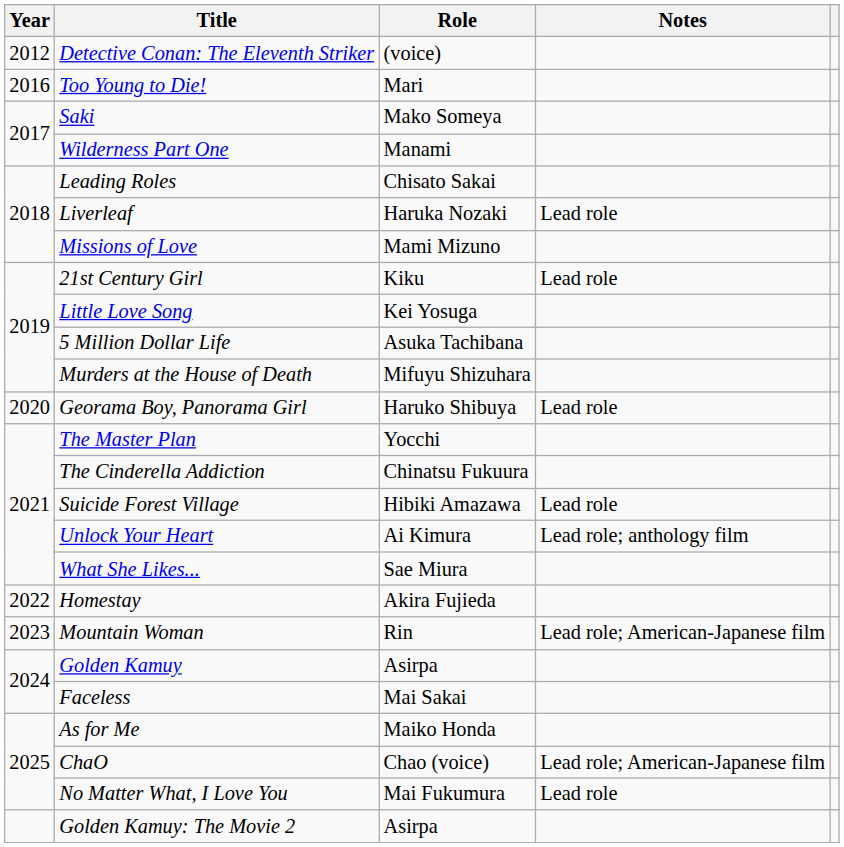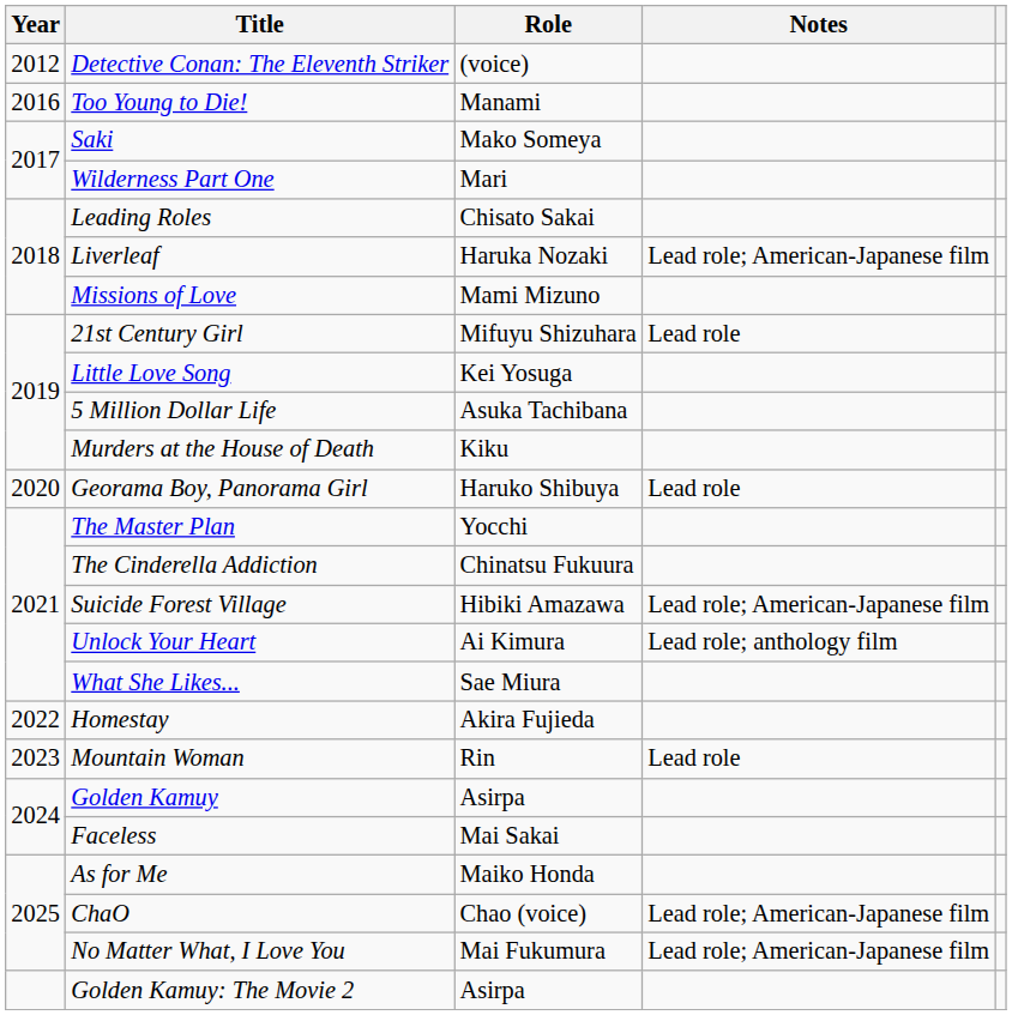 <table class="wikitable sortable">
 <tr>
 <th>Year</th>
 <th>Title</th>
 <th>Role</th>
 <th class="unsortable">Notes</th>
 <th class="unsortable"></th>
 </tr>
 <tr>
 <td>2012</td>
 <td><em><a href='#'>Detective Conan: The Eleventh Striker</a></em></td>
 <td>(voice)</td>
 <td></td>
 <td></td>
 </tr>
 <tr>
 <td>2016</td>
 <td><em><a href='#'>Too Young to Die!</a></em></td>
-<td>Mari</td>
+<td>Manami</td>
 <td></td>
 <td></td>
 </tr>
 <tr>
 <td rowspan=2>2017</td>
 <td><em><a href='#'>Saki</a></em></td>
 <td>Mako Someya</td>
 <td></td>
 <td></td>
 </tr>
 <tr>
 <td><em><a href='#'>Wilderness Part One</a></em></td>
-<td>Manami</td>
+<td>Mari</td>
 <td></td>
 <td></td>
 </tr>
 <tr>
 <td rowspan=3>2018</td>
 <td><em>Leading Roles</em></td>
 <td>Chisato Sakai</td>
 <td></td>
 <td></td>
 </tr>
 <tr>
 <td><em>Liverleaf</em></td>
 <td>Haruka Nozaki</td>
-<td>Lead role</td>
+<td>Lead role; American-Japanese film</td>
 <td></td>
 </tr>
 <tr>
 <td><em><a href='#'>Missions of Love</a></em></td>
 <td>Mami Mizuno</td>
 <td></td>
 <td></td>
 </tr>
 <tr>
 <td rowspan=4>2019</td>
 <td><em>21st Century Girl</em></td>
-<td>Kiku</td>
+<td>Mifuyu Shizuhara</td>
 <td>Lead role</td>
 <td></td>
 </tr>
 <tr>
 <td><em><a href='#'>Little Love Song</a></em></td>
 <td>Kei Yosuga</td>
 <td></td>
 <td></td>
 </tr>
 <tr>
 <td><em>5 Million Dollar Life</em></td>
 <td>Asuka Tachibana</td>
 <td></td>
 <td></td>
 </tr>
 <tr>
 <td><em>Murders at the House of Death</em></td>
-<td>Mifuyu Shizuhara</td>
+<td>Kiku</td>
 <td></td>
 <td></td>
 </tr>
 <tr>
 <td>2020</td>
 <td><em>Georama Boy, Panorama Girl</em></td>
 <td>Haruko Shibuya</td>
 <td>Lead role</td>
 <td></td>
 </tr>
 <tr>
 <td rowspan=5>2021</td>
 <td><em><a href='#'>The Master Plan</a></em></td>
 <td>Yocchi</td>
 <td></td>
 <td></td>
 </tr>
 <tr>
 <td><em>The Cinderella Addiction</em></td>
 <td>Chinatsu Fukuura</td>
 <td></td>
 <td></td>
 </tr>
 <tr>
 <td><em>Suicide Forest Village</em></td>
 <td>Hibiki Amazawa</td>
-<td>Lead role</td>
+<td>Lead role; American-Japanese film</td>
 <td></td>
 </tr>
 <tr>
 <td><em><a href='#'>Unlock Your Heart</a></em></td>
 <td>Ai Kimura</td>
 <td>Lead role; anthology film</td>
 <td></td>
 </tr>
 <tr>
 <td><em><a href='#'>What She Likes...</a></em></td>
 <td>Sae Miura</td>
 <td></td>
 <td></td>
 </tr>
 <tr>
 <td rowspan=1>2022</td>
 <td><em>Homestay</em></td>
 <td>Akira Fujieda</td>
 <td></td>
 <td></td>
 </tr>
 <tr>
 <td rowspan=1>2023</td>
 <td><em>Mountain Woman</em></td>
 <td>Rin</td>
-<td>Lead role; American-Japanese film</td>
+<td>Lead role</td>
 <td></td>
 </tr>
 <tr>
 <td rowspan=2>2024</td>
 <td><em><a href='#'>Golden Kamuy</a></em></td>
 <td>Asirpa</td>
 <td></td>
 <td></td>
 </tr>
 <tr>
 <td><em>Faceless</em></td>
 <td>Mai Sakai</td>
 <td></td>
 <td></td>
 </tr>
 <tr>
 <td rowspan=3>2025</td>
 <td><em>As for Me</em></td>
 <td>Maiko Honda</td>
 <td></td>
 <td></td>
 </tr>
 <tr>
 <td><em>ChaO</em></td>
 <td>Chao (voice)</td>
 <td>Lead role; American-Japanese film</td>
 <td></td>
 </tr>
 <tr>
 <td><em>No Matter What, I Love You</em></td>
 <td>Mai Fukumura</td>
-<td>Lead role</td>
+<td>Lead role; American-Japanese film</td>
 <td></td>
 </tr>
 <tr>
 <td></td>
 <td><em>Golden Kamuy: The Movie 2</em></td>
 <td>Asirpa</td>
 <td></td>
 <td></td>
 </tr>
 <tr>
 </tr>
 </table>
